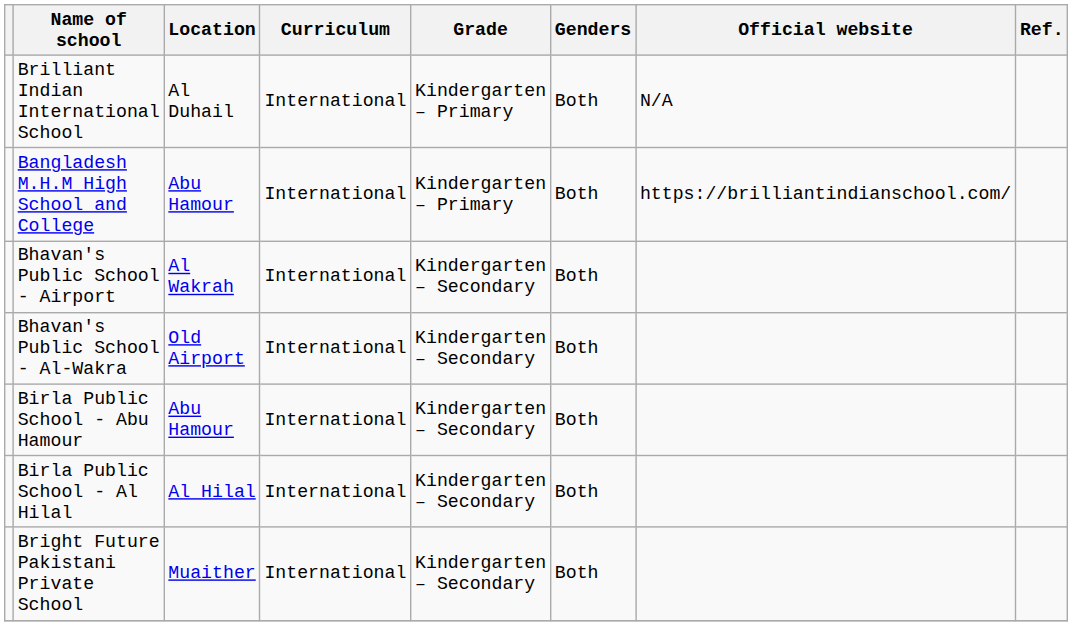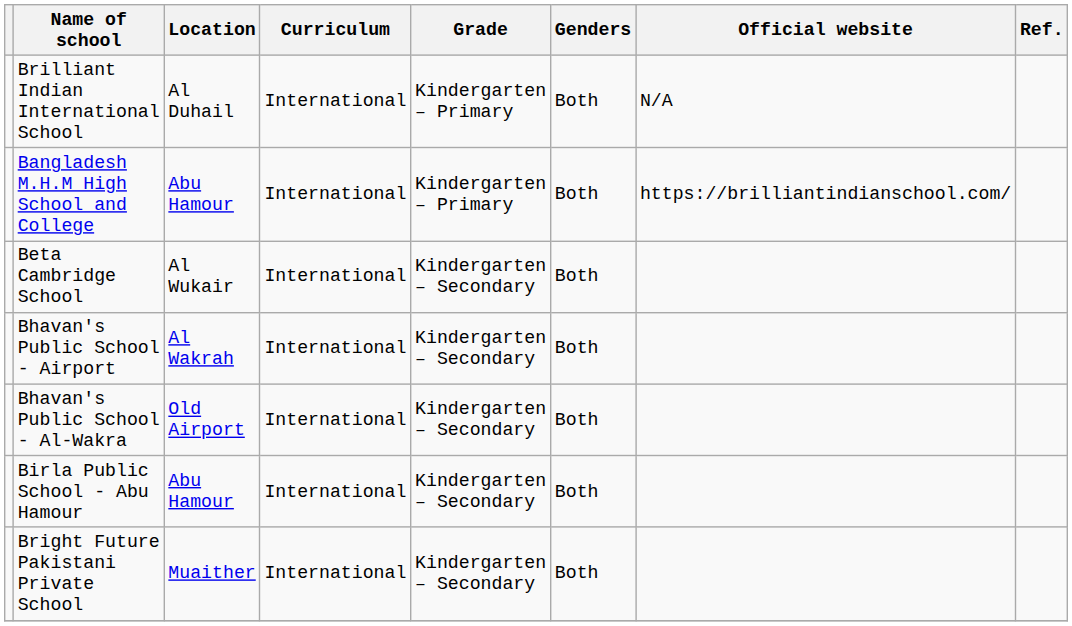 <table class="wikitable">
 <tr>
 <th></th>
 <th>Name of school</th>
 <th>Location</th>
 <th>Curriculum</th>
 <th>Grade</th>
 <th>Genders</th>
 <th>Official website</th>
 <th>Ref.</th>
 </tr>
 <tr>
 <td></td>
 <td>Brilliant Indian International School</td>
 <td>Al Duhail</td>
 <td>International</td>
 <td>Kindergarten – Primary</td>
 <td>Both</td>
 <td>N/A</td>
 <td></td>
 </tr>
 <tr>
 <td></td>
 <td><a href='#'>Bangladesh M.H.M High School and College</a></td>
 <td><a href='#'>Abu Hamour</a></td>
 <td>International</td>
 <td>Kindergarten – Primary</td>
 <td>Both</td>
 <td>https://brilliantindianschool.com/</td>
+<td></td>
+</tr>
+<tr>
+<td></td>
+<td>Beta Cambridge School</td>
+<td>Al Wukair</td>
+<td>International</td>
+<td>Kindergarten – Secondary</td>
+<td>Both</td>
+<td></td>
 <td></td>
 </tr>
 <tr>
 <td></td>
 <td>Bhavan's Public School - Airport</td>
 <td><a href='#'>Al Wakrah</a></td>
 <td>International</td>
 <td>Kindergarten – Secondary</td>
 <td>Both</td>
 <td></td>
 <td></td>
 </tr>
 <tr>
 <td></td>
 <td>Bhavan's Public School - Al-Wakra</td>
 <td><a href='#'>Old Airport</a></td>
 <td>International</td>
 <td>Kindergarten – Secondary</td>
 <td>Both</td>
 <td></td>
 <td></td>
 </tr>
 <tr>
 <td></td>
 <td>Birla Public School - Abu Hamour</td>
 <td><a href='#'>Abu Hamour</a></td>
 <td>International</td>
 <td>Kindergarten – Secondary</td>
 <td>Both</td>
 <td></td>
 <td></td>
 </tr>
 <tr>
 <td></td>
-<td>Birla Public School - Al Hilal</td>
-<td><a href='#'>Al Hilal</a></td>
-<td>International</td>
-<td>Kindergarten – Secondary</td>
-<td>Both</td>
-<td></td>
-<td></td>
-</tr>
-<tr>
-<td></td>
 <td>Bright Future Pakistani Private School</td>
 <td><a href='#'>Muaither</a></td>
 <td>International</td>
 <td>Kindergarten – Secondary</td>
 <td>Both</td>
 <td></td>
 <td></td>
 </tr>
 <tr>
 </tr>
 </table>
